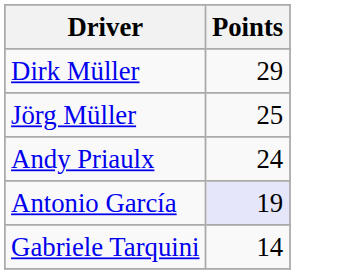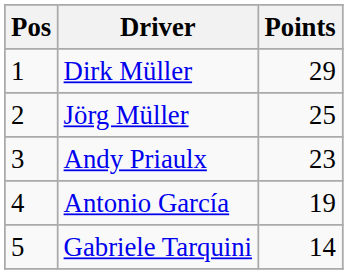 <table class="wikitable" style="font-size: 95%;">
 <tr>
+<th>Pos</th>
 <th>Driver</th>
 <th>Points</th>
 </tr>
 <tr>
+<td>1</td>
 <td> <a href='#'>Dirk Müller</a></td>
 <td align=right>29</td>
 </tr>
 <tr>
+<td>2</td>
 <td> <a href='#'>Jörg Müller</a></td>
 <td align=right>25</td>
 </tr>
 <tr>
+<td>3</td>
 <td> <a href='#'>Andy Priaulx</a></td>
-<td align=right>24</td>
+<td align=right>23</td>
 </tr>
 <tr>
+<td>4</td>
 <td> <a href='#'>Antonio García</a></td>
-<td align=right style="background: lavender;">19</td>
+<td align=right>19</td>
 </tr>
 <tr>
+<td>5</td>
 <td> <a href='#'>Gabriele Tarquini</a></td>
 <td align=right>14</td>
 </tr>
 </table>
